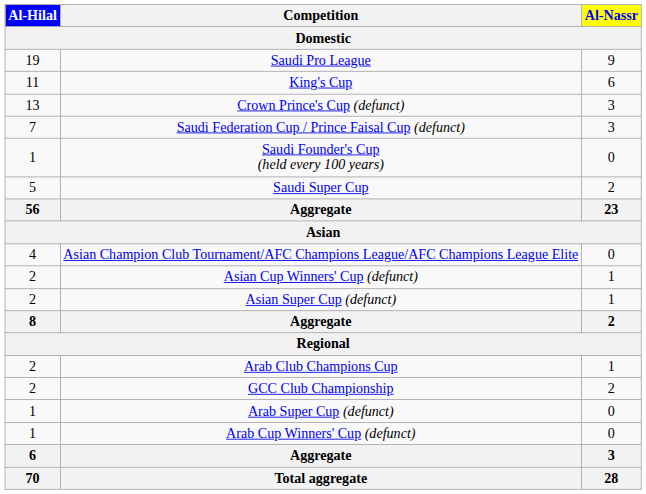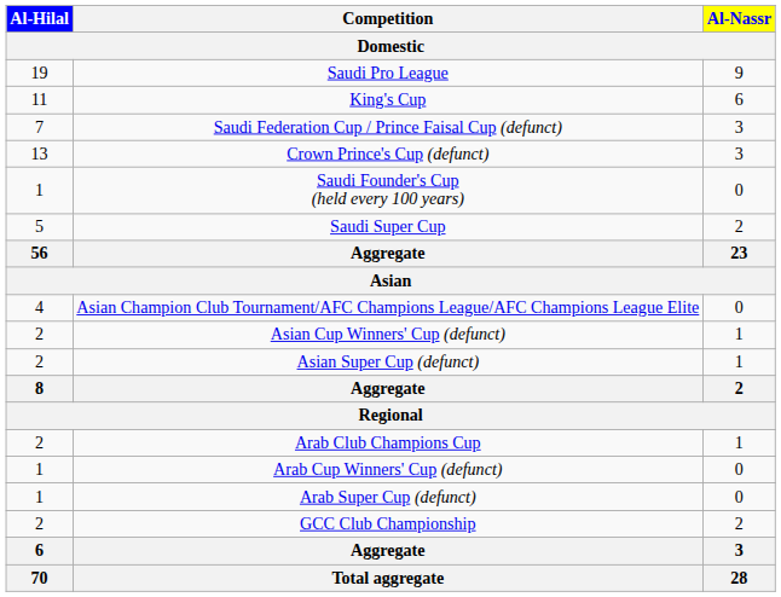 <table class="wikitable sortable" style="width:auto; margin:auto;">
 <tr>
 <th data-darkreader-inline-bgcolor="" data-darkreader-inline-color="" style="color:white; background-color:blue;">Al-Hilal</th>
 <th>Competition</th>
 <th data-darkreader-inline-bgcolor="" data-darkreader-inline-color="" style="color:blue; background-color:yellow;">Al-Nassr</th>
 </tr>
 <tr style="text-align:center;">
 <th colspan="3"><strong>Domestic</strong></th>
 </tr>
 <tr style="text-align:center;">
 <td>19</td>
 <td><a href='#'>Saudi Pro League</a></td>
 <td>9</td>
 </tr>
 <tr style="text-align:center;">
 <td>11</td>
 <td><a href='#'>King's Cup</a></td>
 <td>6</td>
 </tr>
 <tr style="text-align:center;">
-<td>13</td>
-<td><a href='#'>Crown Prince's Cup</a> <em>(defunct)</em></td>
+<td>7</td>
+<td><a href='#'>Saudi Federation Cup / Prince Faisal Cup</a> <em>(defunct)</em></td>
 <td>3</td>
 </tr>
 <tr style="text-align:center;">
-<td>7</td>
-<td><a href='#'>Saudi Federation Cup / Prince Faisal Cup</a> <em>(defunct)</em></td>
+<td>13</td>
+<td><a href='#'>Crown Prince's Cup</a> <em>(defunct)</em></td>
 <td>3</td>
 </tr>
 <tr style="text-align:center;">
 <td>1</td>
 <td><a href='#'>Saudi Founder's Cup</a><br><em>(held every 100 years)</em></td>
 <td>0</td>
 </tr>
 <tr style="text-align:center;">
 <td>5</td>
 <td><a href='#'>Saudi Super Cup</a></td>
 <td>2</td>
 </tr>
 <tr align="center">
 <th><strong>56</strong></th>
 <th><strong>Aggregate</strong></th>
 <th><strong>23</strong></th>
 </tr>
 <tr style="text-align:center;">
 <th colspan="3"><strong>Asian</strong></th>
 </tr>
 <tr style="text-align:center;">
 <td>4</td>
 <td><a href='#'>Asian Champion Club Tournament/AFC Champions League/AFC Champions League Elite</a></td>
 <td>0</td>
 </tr>
 <tr style="text-align:center;">
 <td>2</td>
 <td><a href='#'>Asian Cup Winners' Cup</a> <em>(defunct)</em></td>
 <td>1</td>
 </tr>
 <tr style="text-align:center;">
 <td>2</td>
 <td><a href='#'>Asian Super Cup</a> <em>(defunct)</em></td>
 <td>1</td>
 </tr>
 <tr>
 <th><strong>8</strong></th>
 <th><strong>Aggregate</strong></th>
 <th>2</th>
 </tr>
 <tr>
 <th colspan="3">Regional</th>
 </tr>
 <tr style="text-align:center;">
 <td>2</td>
 <td><a href='#'>Arab Club Champions Cup</a></td>
 <td>1</td>
 </tr>
 <tr style="text-align:center;">
-<td>2</td>
-<td><a href='#'>GCC Club Championship</a></td>
-<td>2</td>
+<td>1</td>
+<td><a href='#'>Arab Cup Winners' Cup</a> <em>(defunct)</em></td>
+<td>0</td>
 </tr>
 <tr style="text-align:center;">
 <td>1</td>
 <td><a href='#'>Arab Super Cup</a> <em>(defunct)</em></td>
 <td>0</td>
 </tr>
 <tr style="text-align:center;">
-<td>1</td>
-<td><a href='#'>Arab Cup Winners' Cup</a> <em>(defunct)</em></td>
-<td>0</td>
+<td>2</td>
+<td><a href='#'>GCC Club Championship</a></td>
+<td>2</td>
 </tr>
 <tr align="center">
 <th><strong>6</strong></th>
 <th><strong>Aggregate</strong></th>
 <th>3</th>
 </tr>
 <tr align="center">
 <th><strong>70</strong></th>
 <th><strong>Total aggregate</strong></th>
 <th><strong>28</strong></th>
 </tr>
 </table>
